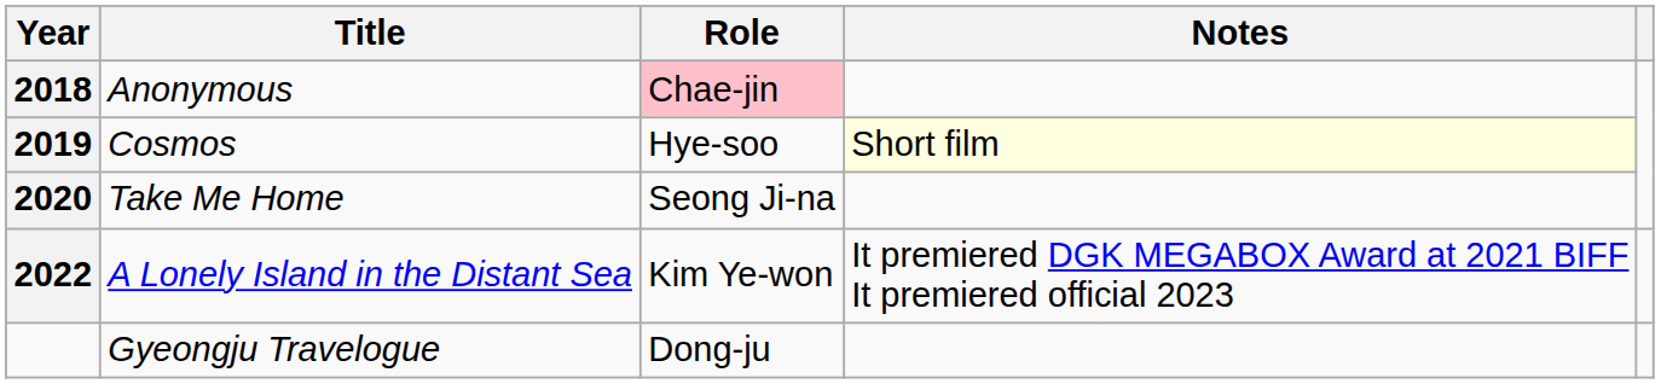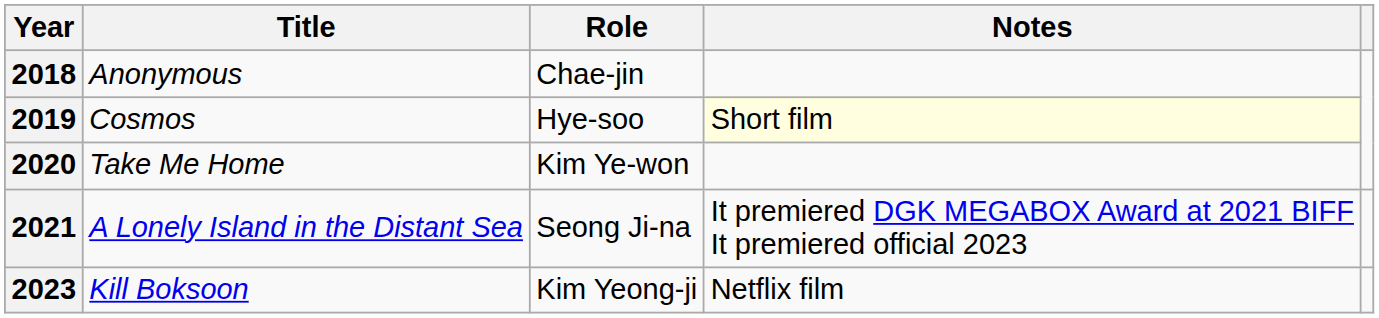 <table class="wikitable plainrowheaders">
 <tr>
 <th>Year</th>
 <th>Title</th>
 <th>Role</th>
 <th>Notes</th>
 <th class="unsortable"></th>
 </tr>
 <tr>
 <th scope="row">2018</th>
 <td><em>Anonymous</em></td>
-<td style="background: pink;">Chae-jin</td>
+<td>Chae-jin</td>
 <td></td>
 <td rowspan=3 style="text-align:center"></td>
 </tr>
 <tr>
 <th scope="row" rowspan=1>2019</th>
 <td><em>Cosmos</em></td>
 <td>Hye-soo</td>
 <td style="background: lightyellow;">Short film</td>
 </tr>
 <tr>
 <th scope="row">2020</th>
 <td><em>Take Me Home</em></td>
-<td>Seong Ji-na</td>
+<td>Kim Ye-won</td>
 <td></td>
 </tr>
 <tr>
-<th scope="row">2022</th>
+<th scope="row">2021</th>
 <td><em><a href='#'>A Lonely Island in the Distant Sea</a></em></td>
-<td>Kim Ye-won</td>
+<td>Seong Ji-na</td>
 <td>It premiered <a href='#'>DGK MEGABOX Award at 2021 BIFF</a><br>It premiered official 2023</td>
 <td style="text-align:center"></td>
 </tr>
 <tr>
-<td></td>
-<td><em>Gyeongju Travelogue</em></td>
-<td>Dong-ju</td>
-<td></td>
-<td></td>
+<th scope="row">2023</th>
+<td><em><a href='#'>Kill Boksoon</a></em></td>
+<td>Kim Yeong-ji</td>
+<td>Netflix film</td>
+<td style="text-align:center"></td>
 </tr>
 </table>
